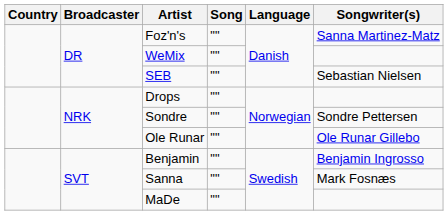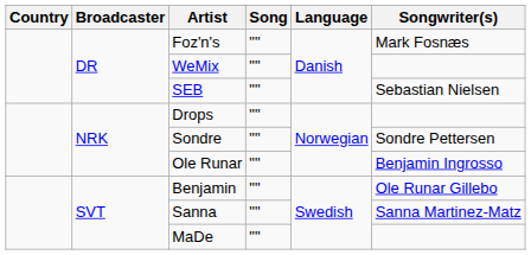 <table class="sortable wikitable" style="margin: 1em auto 1em auto">
 <tr>
 <th>Country</th>
 <th>Broadcaster</th>
 <th>Artist</th>
 <th>Song</th>
 <th>Language</th>
 <th>Songwriter(s)</th>
 </tr>
 <tr>
 <td rowspan="3"></td>
 <td rowspan="3"><a href='#'>DR</a></td>
 <td>Foz'n's</td>
 <td>""</td>
 <td rowspan="3"><a href='#'>Danish</a></td>
-<td><a href='#'>Sanna Martinez-Matz</a></td>
+<td>Mark Fosnæs</td>
 </tr>
 <tr>
 <td><a href='#'>WeMix</a></td>
 <td>""</td>
 <td></td>
 </tr>
 <tr>
 <td><a href='#'>SEB</a></td>
 <td>""</td>
 <td>Sebastian Nielsen</td>
 </tr>
 <tr>
 <td rowspan="3"></td>
 <td rowspan="3"><a href='#'>NRK</a></td>
 <td>Drops</td>
 <td>""</td>
 <td rowspan="3"><a href='#'>Norwegian</a></td>
 <td></td>
 </tr>
 <tr>
 <td>Sondre</td>
 <td>""</td>
 <td>Sondre Pettersen</td>
 </tr>
 <tr>
 <td>Ole Runar</td>
 <td>""</td>
-<td><a href='#'>Ole Runar Gillebo</a></td>
+<td><a href='#'>Benjamin Ingrosso</a></td>
 </tr>
 <tr>
 <td rowspan="3"></td>
 <td rowspan="3"><a href='#'>SVT</a></td>
 <td>Benjamin</td>
 <td>""</td>
 <td rowspan="3"><a href='#'>Swedish</a></td>
-<td><a href='#'>Benjamin Ingrosso</a></td>
+<td><a href='#'>Ole Runar Gillebo</a></td>
 </tr>
 <tr>
 <td>Sanna</td>
 <td>""</td>
-<td>Mark Fosnæs</td>
+<td><a href='#'>Sanna Martinez-Matz</a></td>
 </tr>
 <tr>
 <td>MaDe</td>
 <td>""</td>
 <td></td>
 </tr>
 </table>
